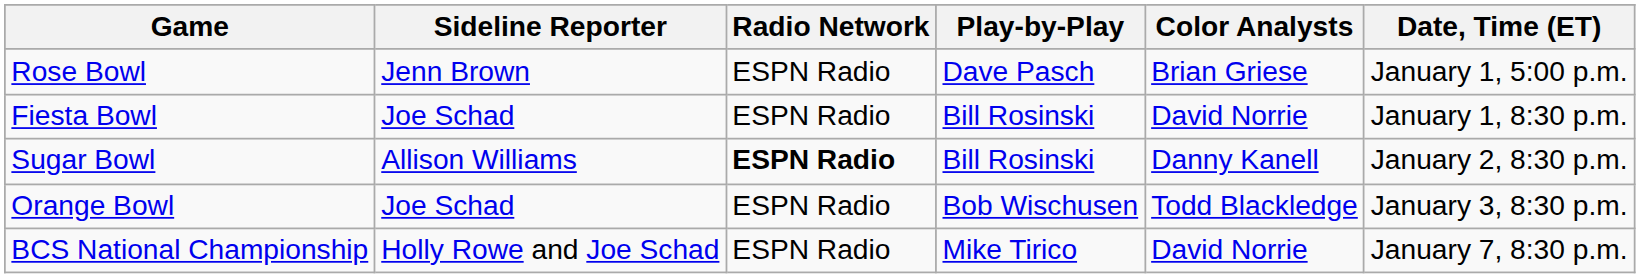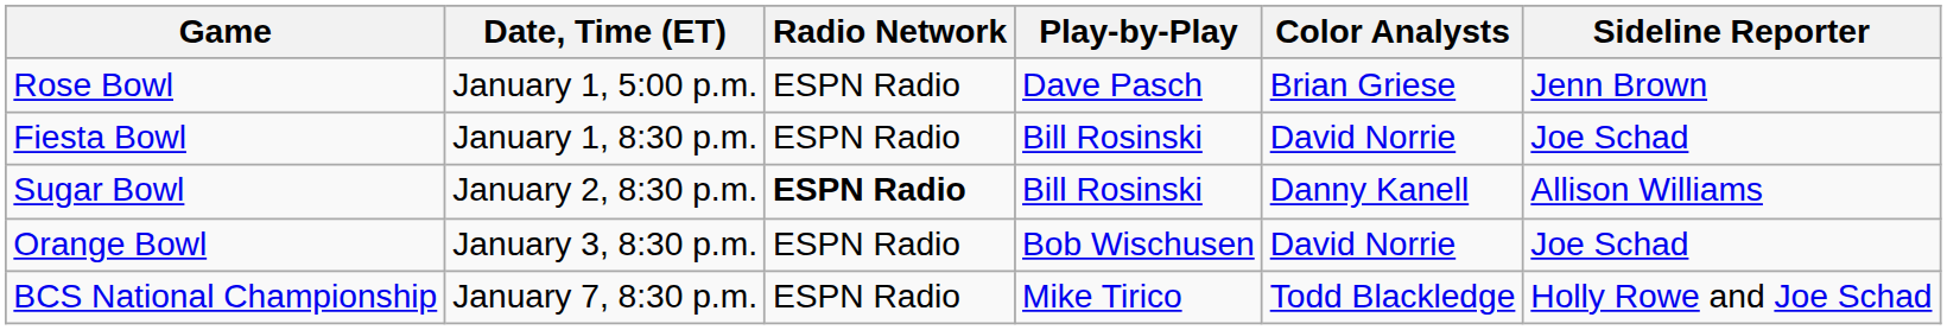 <table class="wikitable">
 <tr>
 <th>Game</th>
-<th>Sideline Reporter</th>
+<th>Date, Time (ET)</th>
 <th>Radio Network</th>
 <th>Play-by-Play</th>
 <th>Color Analysts</th>
-<th>Date, Time (ET)</th>
+<th>Sideline Reporter</th>
 </tr>
 <tr>
 <td><a href='#'>Rose Bowl</a></td>
-<td><a href='#'>Jenn Brown</a></td>
+<td>January 1, 5:00 p.m.</td>
 <td>ESPN Radio</td>
 <td><a href='#'>Dave Pasch</a></td>
 <td><a href='#'>Brian Griese</a></td>
-<td>January 1, 5:00 p.m.</td>
+<td><a href='#'>Jenn Brown</a></td>
 </tr>
 <tr>
 <td><a href='#'>Fiesta Bowl</a></td>
-<td><a href='#'>Joe Schad</a></td>
+<td>January 1, 8:30 p.m.</td>
 <td>ESPN Radio</td>
 <td><a href='#'>Bill Rosinski</a></td>
 <td><a href='#'>David Norrie</a></td>
-<td>January 1, 8:30 p.m.</td>
+<td><a href='#'>Joe Schad</a></td>
 </tr>
 <tr>
 <td><a href='#'>Sugar Bowl</a></td>
-<td><a href='#'>Allison Williams</a></td>
+<td>January 2, 8:30 p.m.</td>
 <td><strong>ESPN Radio</strong></td>
 <td><a href='#'>Bill Rosinski</a></td>
 <td><a href='#'>Danny Kanell</a></td>
-<td>January 2, 8:30 p.m.</td>
+<td><a href='#'>Allison Williams</a></td>
 </tr>
 <tr>
 <td><a href='#'>Orange Bowl</a></td>
-<td><a href='#'>Joe Schad</a></td>
+<td>January 3, 8:30 p.m.</td>
 <td>ESPN Radio</td>
 <td><a href='#'>Bob Wischusen</a></td>
-<td><a href='#'>Todd Blackledge</a></td>
-<td>January 3, 8:30 p.m.</td>
+<td><a href='#'>David Norrie</a></td>
+<td><a href='#'>Joe Schad</a></td>
 </tr>
 <tr>
 <td><a href='#'>BCS National Championship</a></td>
-<td><a href='#'>Holly Rowe</a> and <a href='#'>Joe Schad</a></td>
+<td>January 7, 8:30 p.m.</td>
 <td>ESPN Radio</td>
 <td><a href='#'>Mike Tirico</a></td>
-<td><a href='#'>David Norrie</a></td>
-<td>January 7, 8:30 p.m.</td>
+<td><a href='#'>Todd Blackledge</a></td>
+<td><a href='#'>Holly Rowe</a> and <a href='#'>Joe Schad</a></td>
 </tr>
 </table>
